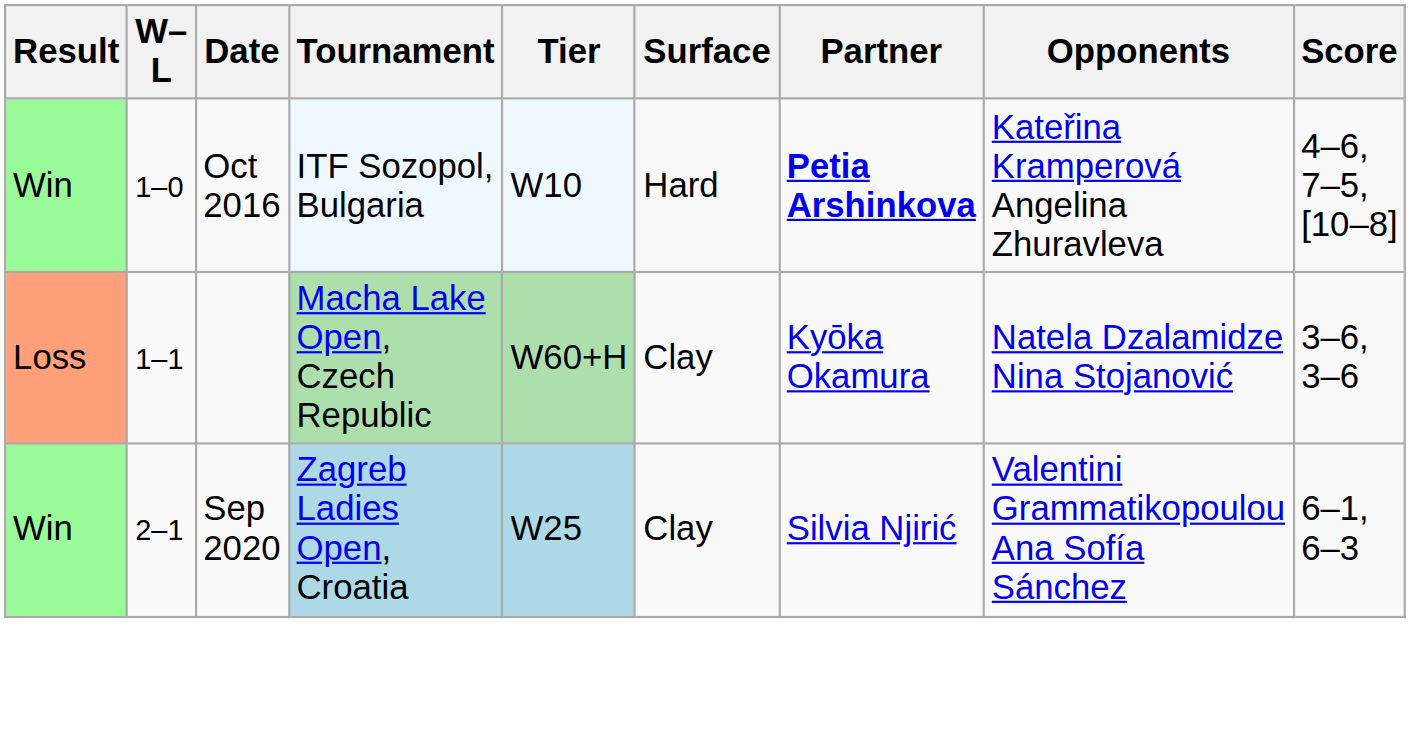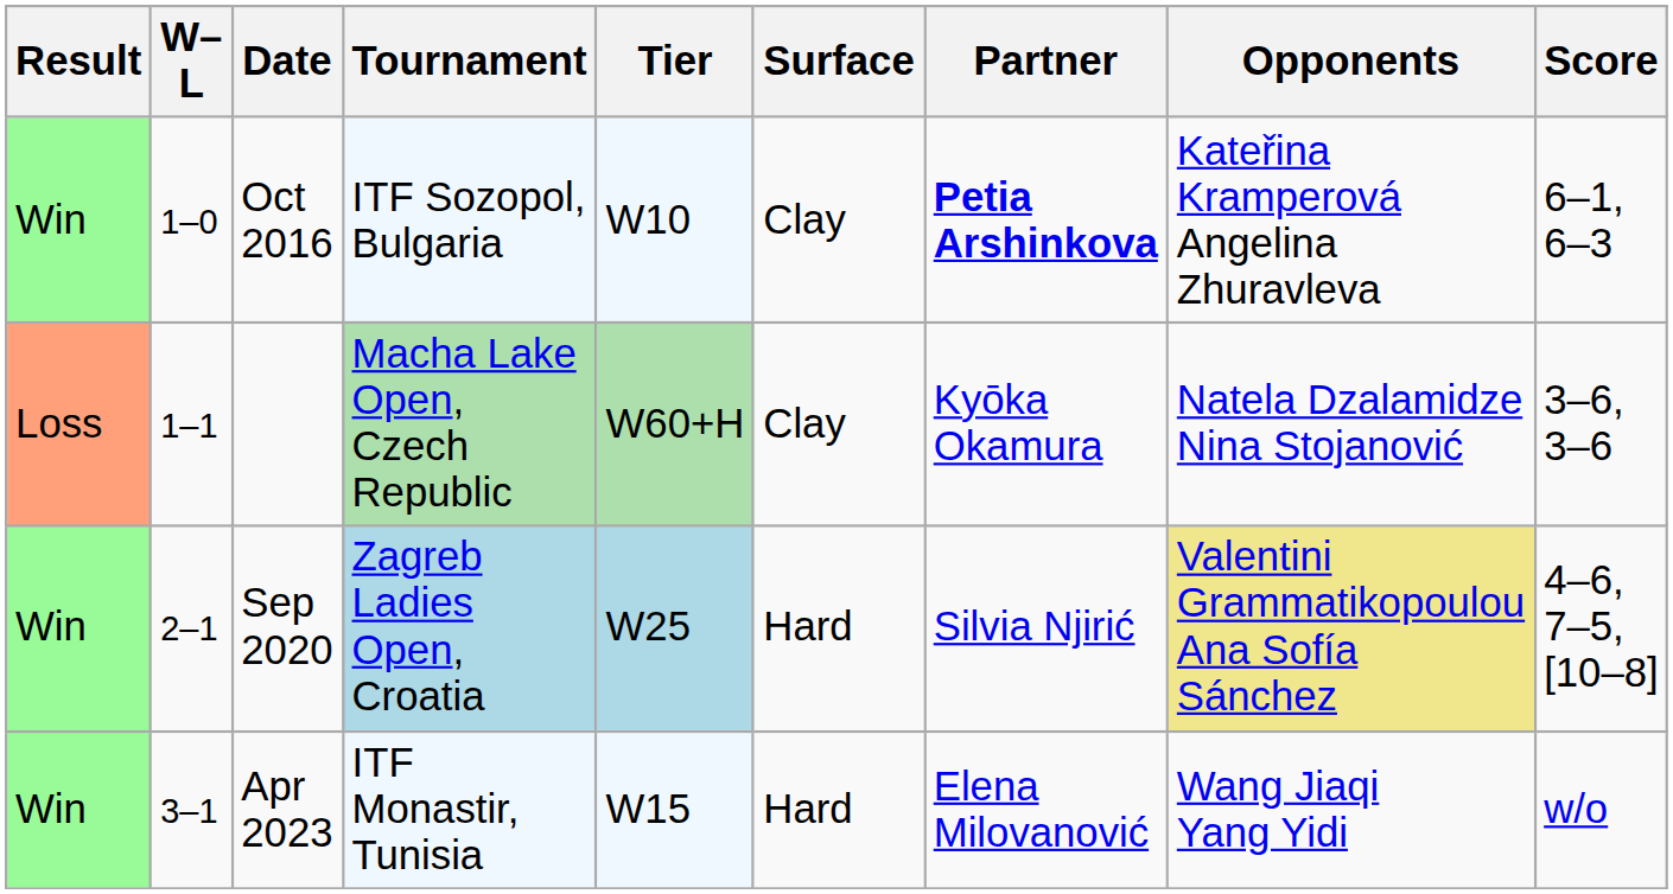 <table class="sortable wikitable">
 <tr>
 <th>Result</th>
 <th class="unsortable">W–L</th>
 <th>Date</th>
 <th>Tournament</th>
 <th>Tier</th>
 <th>Surface</th>
 <th>Partner</th>
 <th>Opponents</th>
 <th class="unsortable">Score</th>
 </tr>
 <tr>
 <td bgcolor="98FB98">Win</td>
 <td><small>1–0</small></td>
 <td>Oct 2016</td>
 <td style="background:#f0f8ff;">ITF Sozopol, Bulgaria</td>
 <td style="background:#f0f8ff;">W10</td>
-<td>Hard</td>
+<td>Clay</td>
 <td><strong> <a href='#'>Petia Arshinkova</a></strong></td>
 <td> <a href='#'>Kateřina Kramperová</a> <br>  Angelina Zhuravleva</td>
-<td>4–6, 7–5, [10–8]</td>
+<td>6–1, 6–3</td>
 </tr>
 <tr>
 <td style="background:#ffa07a;">Loss</td>
 <td><small>1–1</small></td>
 <td><a href='#'></a></td>
 <td style="background:#addfad;"><a href='#'>Macha Lake Open</a>, Czech Republic</td>
 <td style="background:#addfad;">W60+H</td>
 <td>Clay</td>
 <td> <a href='#'>Kyōka Okamura</a></td>
 <td> <a href='#'>Natela Dzalamidze</a> <br>  <a href='#'>Nina Stojanović</a></td>
 <td>3–6, 3–6</td>
 </tr>
 <tr>
 <td bgcolor="98FB98">Win</td>
 <td><small>2–1</small></td>
 <td>Sep 2020</td>
 <td style="background:lightblue;"><a href='#'>Zagreb Ladies Open</a>, Croatia</td>
 <td style="background:lightblue;">W25</td>
-<td>Clay</td>
+<td>Hard</td>
 <td> <a href='#'>Silvia Njirić</a></td>
-<td> <a href='#'>Valentini Grammatikopoulou</a> <br>  <a href='#'>Ana Sofía Sánchez</a></td>
-<td>6–1, 6–3</td>
+<td style="background: khaki;"> <a href='#'>Valentini Grammatikopoulou</a> <br>  <a href='#'>Ana Sofía Sánchez</a></td>
+<td>4–6, 7–5, [10–8]</td>
+</tr>
+<tr>
+<td bgcolor="98FB98">Win</td>
+<td><small>3–1</small></td>
+<td>Apr 2023</td>
+<td style="background:#f0f8ff;">ITF Monastir, Tunisia</td>
+<td style="background:#f0f8ff;">W15</td>
+<td>Hard</td>
+<td> <a href='#'>Elena Milovanović</a></td>
+<td> <a href='#'>Wang Jiaqi</a> <br>  <a href='#'>Yang Yidi</a></td>
+<td><a href='#'>w/o</a></td>
 </tr>
 </table>
